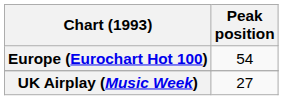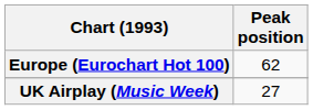 <table class="wikitable sortable plainrowheaders" style="text-align:center">
 <tr>
 <th>Chart (1993)</th>
 <th>Peak<br>position</th>
 </tr>
 <tr>
 <th scope="row">Europe (<a href='#'>Eurochart Hot 100</a>)</th>
-<td>54</td>
+<td>62</td>
 </tr>
 <tr>
 </tr>
 <tr>
 <th scope="row">UK Airplay (<em><a href='#'>Music Week</a></em>)</th>
 <td>27</td>
 </tr>
 </table>
